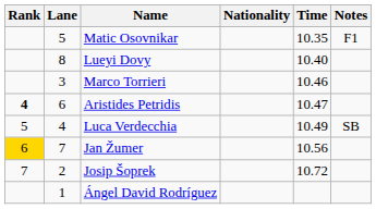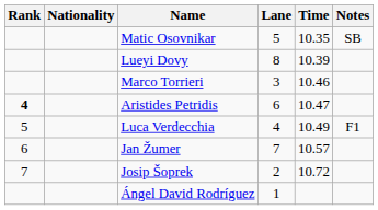 <table class="wikitable sortable" style="text-align:center">
 <tr>
 <th>Rank</th>
+<th>Nationality</th>
+<th>Name</th>
 <th>Lane</th>
-<th>Name</th>
-<th>Nationality</th>
 <th>Time</th>
 <th>Notes</th>
 </tr>
 <tr>
 <td></td>
+<td align=left></td>
+<td align=left><a href='#'>Matic Osovnikar</a></td>
 <td>5</td>
-<td align=left><a href='#'>Matic Osovnikar</a></td>
-<td align=left></td>
 <td>10.35</td>
-<td>F1</td>
+<td>SB</td>
 </tr>
 <tr>
 <td></td>
+<td align=left></td>
+<td align=left><a href='#'>Lueyi Dovy</a></td>
 <td>8</td>
-<td align=left><a href='#'>Lueyi Dovy</a></td>
-<td align=left></td>
-<td>10.40</td>
+<td>10.39</td>
 <td></td>
 </tr>
 <tr>
 <td></td>
+<td align=left></td>
+<td align=left><a href='#'>Marco Torrieri</a></td>
 <td>3</td>
-<td align=left><a href='#'>Marco Torrieri</a></td>
-<td align=left></td>
 <td>10.46</td>
 <td></td>
 </tr>
 <tr>
 <td><strong>4</strong></td>
+<td align=left></td>
+<td align=left><a href='#'>Aristides Petridis</a></td>
 <td>6</td>
-<td align=left><a href='#'>Aristides Petridis</a></td>
-<td align=left></td>
 <td>10.47</td>
 <td></td>
 </tr>
 <tr>
 <td>5</td>
+<td align=left></td>
+<td align=left><a href='#'>Luca Verdecchia</a></td>
 <td>4</td>
-<td align=left><a href='#'>Luca Verdecchia</a></td>
-<td align=left></td>
 <td>10.49</td>
-<td>SB</td>
+<td>F1</td>
 </tr>
 <tr>
-<td style="background: gold;">6</td>
+<td>6</td>
+<td align=left></td>
+<td align=left><a href='#'>Jan Žumer</a></td>
 <td>7</td>
-<td align=left><a href='#'>Jan Žumer</a></td>
-<td align=left></td>
-<td>10.56</td>
+<td>10.57</td>
 <td></td>
 </tr>
 <tr>
 <td>7</td>
+<td align=left></td>
+<td align=left><a href='#'>Josip Šoprek</a></td>
 <td>2</td>
-<td align=left><a href='#'>Josip Šoprek</a></td>
-<td align=left></td>
 <td>10.72</td>
 <td></td>
 </tr>
 <tr>
 <td></td>
+<td align=left></td>
+<td align=left><a href='#'>Ángel David Rodríguez</a></td>
 <td>1</td>
-<td align=left><a href='#'>Ángel David Rodríguez</a></td>
-<td align=left></td>
 <td></td>
 <td></td>
 </tr>
 </table>
